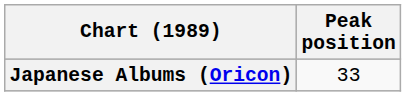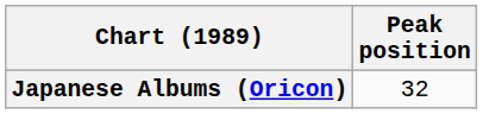 <table class="wikitable plainrowheaders" style="text-align:center">
 <tr>
 <th scope="col">Chart (1989)</th>
 <th scope="col">Peak<br>position</th>
 </tr>
 <tr>
 <th scope="row">Japanese Albums (<a href='#'>Oricon</a>)</th>
-<td>33</td>
+<td>32</td>
 </tr>
 </table>
